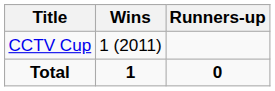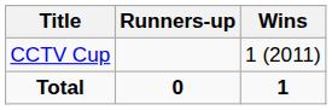 <table class="wikitable">
 <tr>
 <th>Title</th>
+<th>Runners-up</th>
 <th>Wins</th>
-<th>Runners-up</th>
 </tr>
 <tr>
 <td><a href='#'>CCTV Cup</a></td>
+<td></td>
 <td>1 (2011)</td>
-<td></td>
 </tr>
 <tr align="center">
 <td><strong>Total</strong></td>
+<td><strong>0</strong></td>
 <td><strong>1</strong></td>
-<td><strong>0</strong></td>
 </tr>
 </table>
